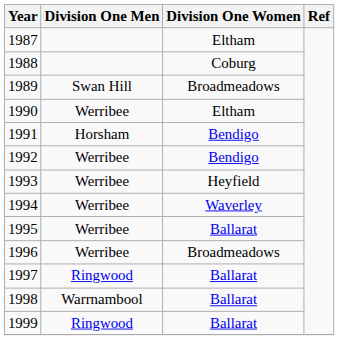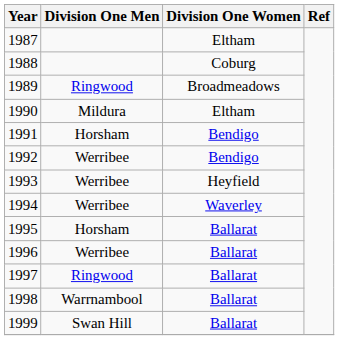 <table class="wikitable" style="text-align:center">
 <tr bgcolor="#efefef">
 <th>Year</th>
 <th>Division One Men</th>
 <th>Division One Women</th>
 <th>Ref</th>
 </tr>
 <tr>
 <td>1987</td>
 <td></td>
 <td>Eltham</td>
 <td rowspan=13></td>
 </tr>
 <tr>
 <td>1988</td>
 <td></td>
 <td>Coburg</td>
 </tr>
 <tr>
 <td>1989</td>
-<td>Swan Hill</td>
+<td><a href='#'>Ringwood</a></td>
 <td>Broadmeadows</td>
 </tr>
 <tr>
 <td>1990</td>
-<td>Werribee</td>
+<td>Mildura</td>
 <td>Eltham</td>
 </tr>
 <tr>
 <td>1991</td>
 <td>Horsham</td>
 <td><a href='#'>Bendigo</a></td>
 </tr>
 <tr>
 <td>1992</td>
 <td>Werribee</td>
 <td><a href='#'>Bendigo</a></td>
 </tr>
 <tr>
 <td>1993</td>
 <td>Werribee</td>
 <td>Heyfield</td>
 </tr>
 <tr>
 <td>1994</td>
 <td>Werribee</td>
 <td><a href='#'>Waverley</a></td>
 </tr>
 <tr>
 <td>1995</td>
-<td>Werribee</td>
+<td>Horsham</td>
 <td><a href='#'>Ballarat</a></td>
 </tr>
 <tr>
 <td>1996</td>
 <td>Werribee</td>
-<td>Broadmeadows</td>
+<td><a href='#'>Ballarat</a></td>
 </tr>
 <tr>
 <td>1997</td>
 <td><a href='#'>Ringwood</a></td>
 <td><a href='#'>Ballarat</a></td>
 </tr>
 <tr>
 <td>1998</td>
 <td>Warrnambool</td>
 <td><a href='#'>Ballarat</a></td>
 </tr>
 <tr>
 <td>1999</td>
-<td><a href='#'>Ringwood</a></td>
+<td>Swan Hill</td>
 <td><a href='#'>Ballarat</a></td>
 </tr>
 <tr>
 </tr>
 </table>
